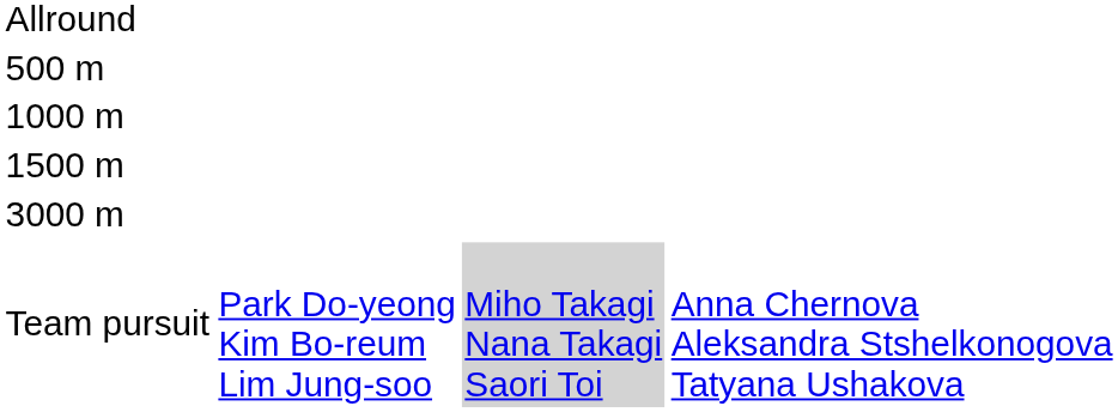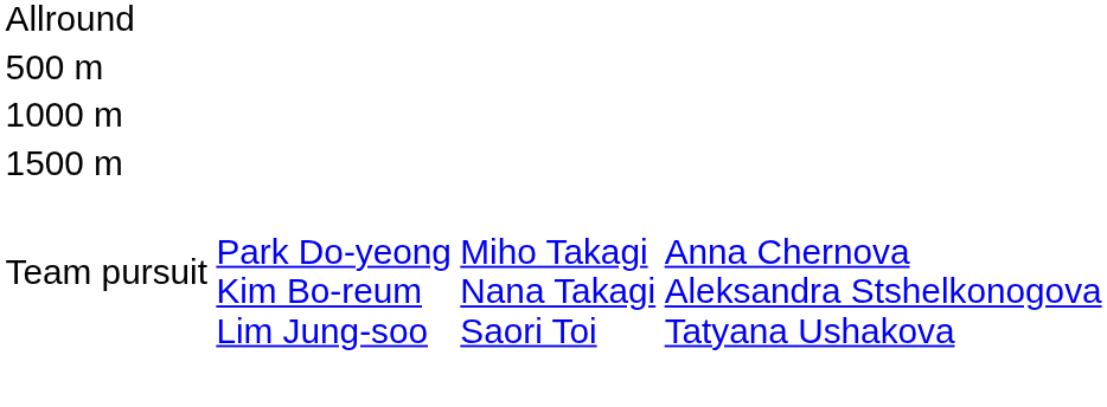 <table>
 <tr>
 <td>Allround</td>
 <td></td>
 <td></td>
 <td></td>
 </tr>
 <tr>
 <td>500 m</td>
 <td></td>
 <td></td>
 <td></td>
 </tr>
 <tr>
 <td>1000 m</td>
 <td></td>
 <td></td>
 <td></td>
 </tr>
 <tr>
 <td>1500 m</td>
 <td></td>
 <td></td>
 <td></td>
 </tr>
 <tr>
-<td>3000 m</td>
-<td></td>
-<td></td>
-<td></td>
-</tr>
-<tr>
 <td>Team pursuit</td>
 <td><br><a href='#'>Park Do-yeong</a><br><a href='#'>Kim Bo-reum</a><br><a href='#'>Lim Jung-soo</a></td>
-<td style="background: lightgrey;"><br><a href='#'>Miho Takagi</a><br><a href='#'>Nana Takagi</a><br><a href='#'>Saori Toi</a></td>
+<td><br><a href='#'>Miho Takagi</a><br><a href='#'>Nana Takagi</a><br><a href='#'>Saori Toi</a></td>
 <td><br><a href='#'>Anna Chernova</a><br><a href='#'>Aleksandra Stshelkonogova</a><br><a href='#'>Tatyana Ushakova</a></td>
 </tr>
 </table>
